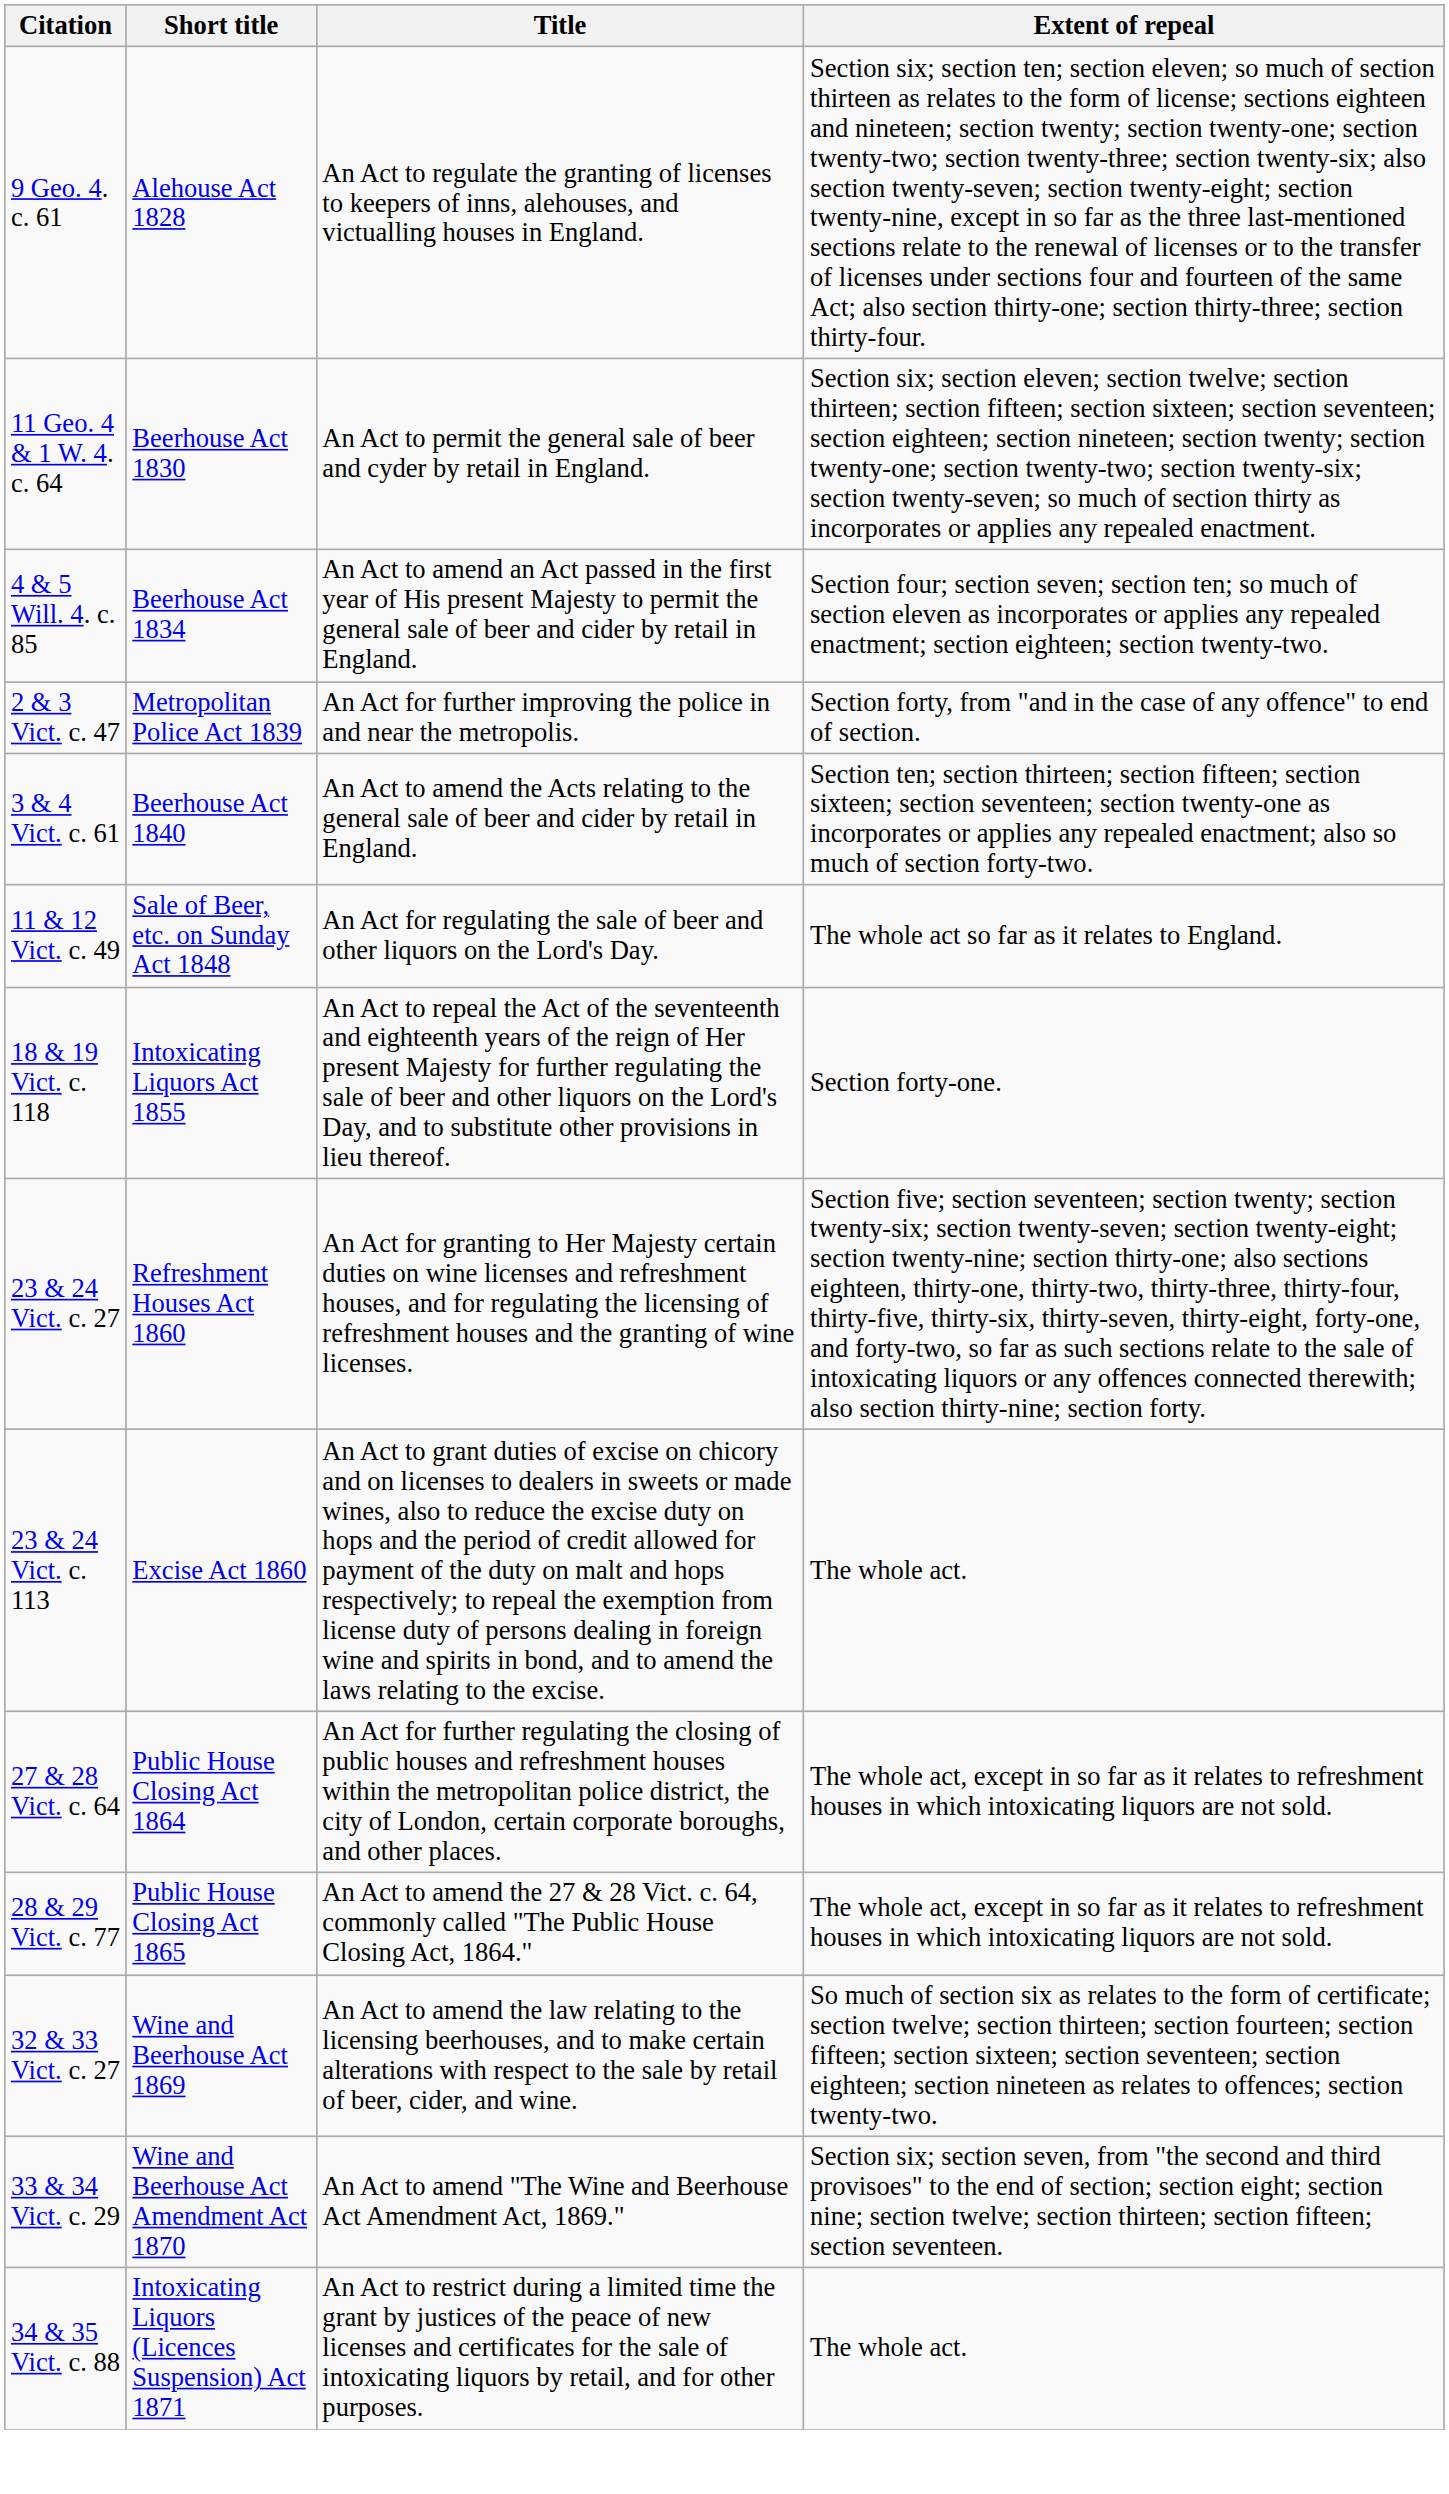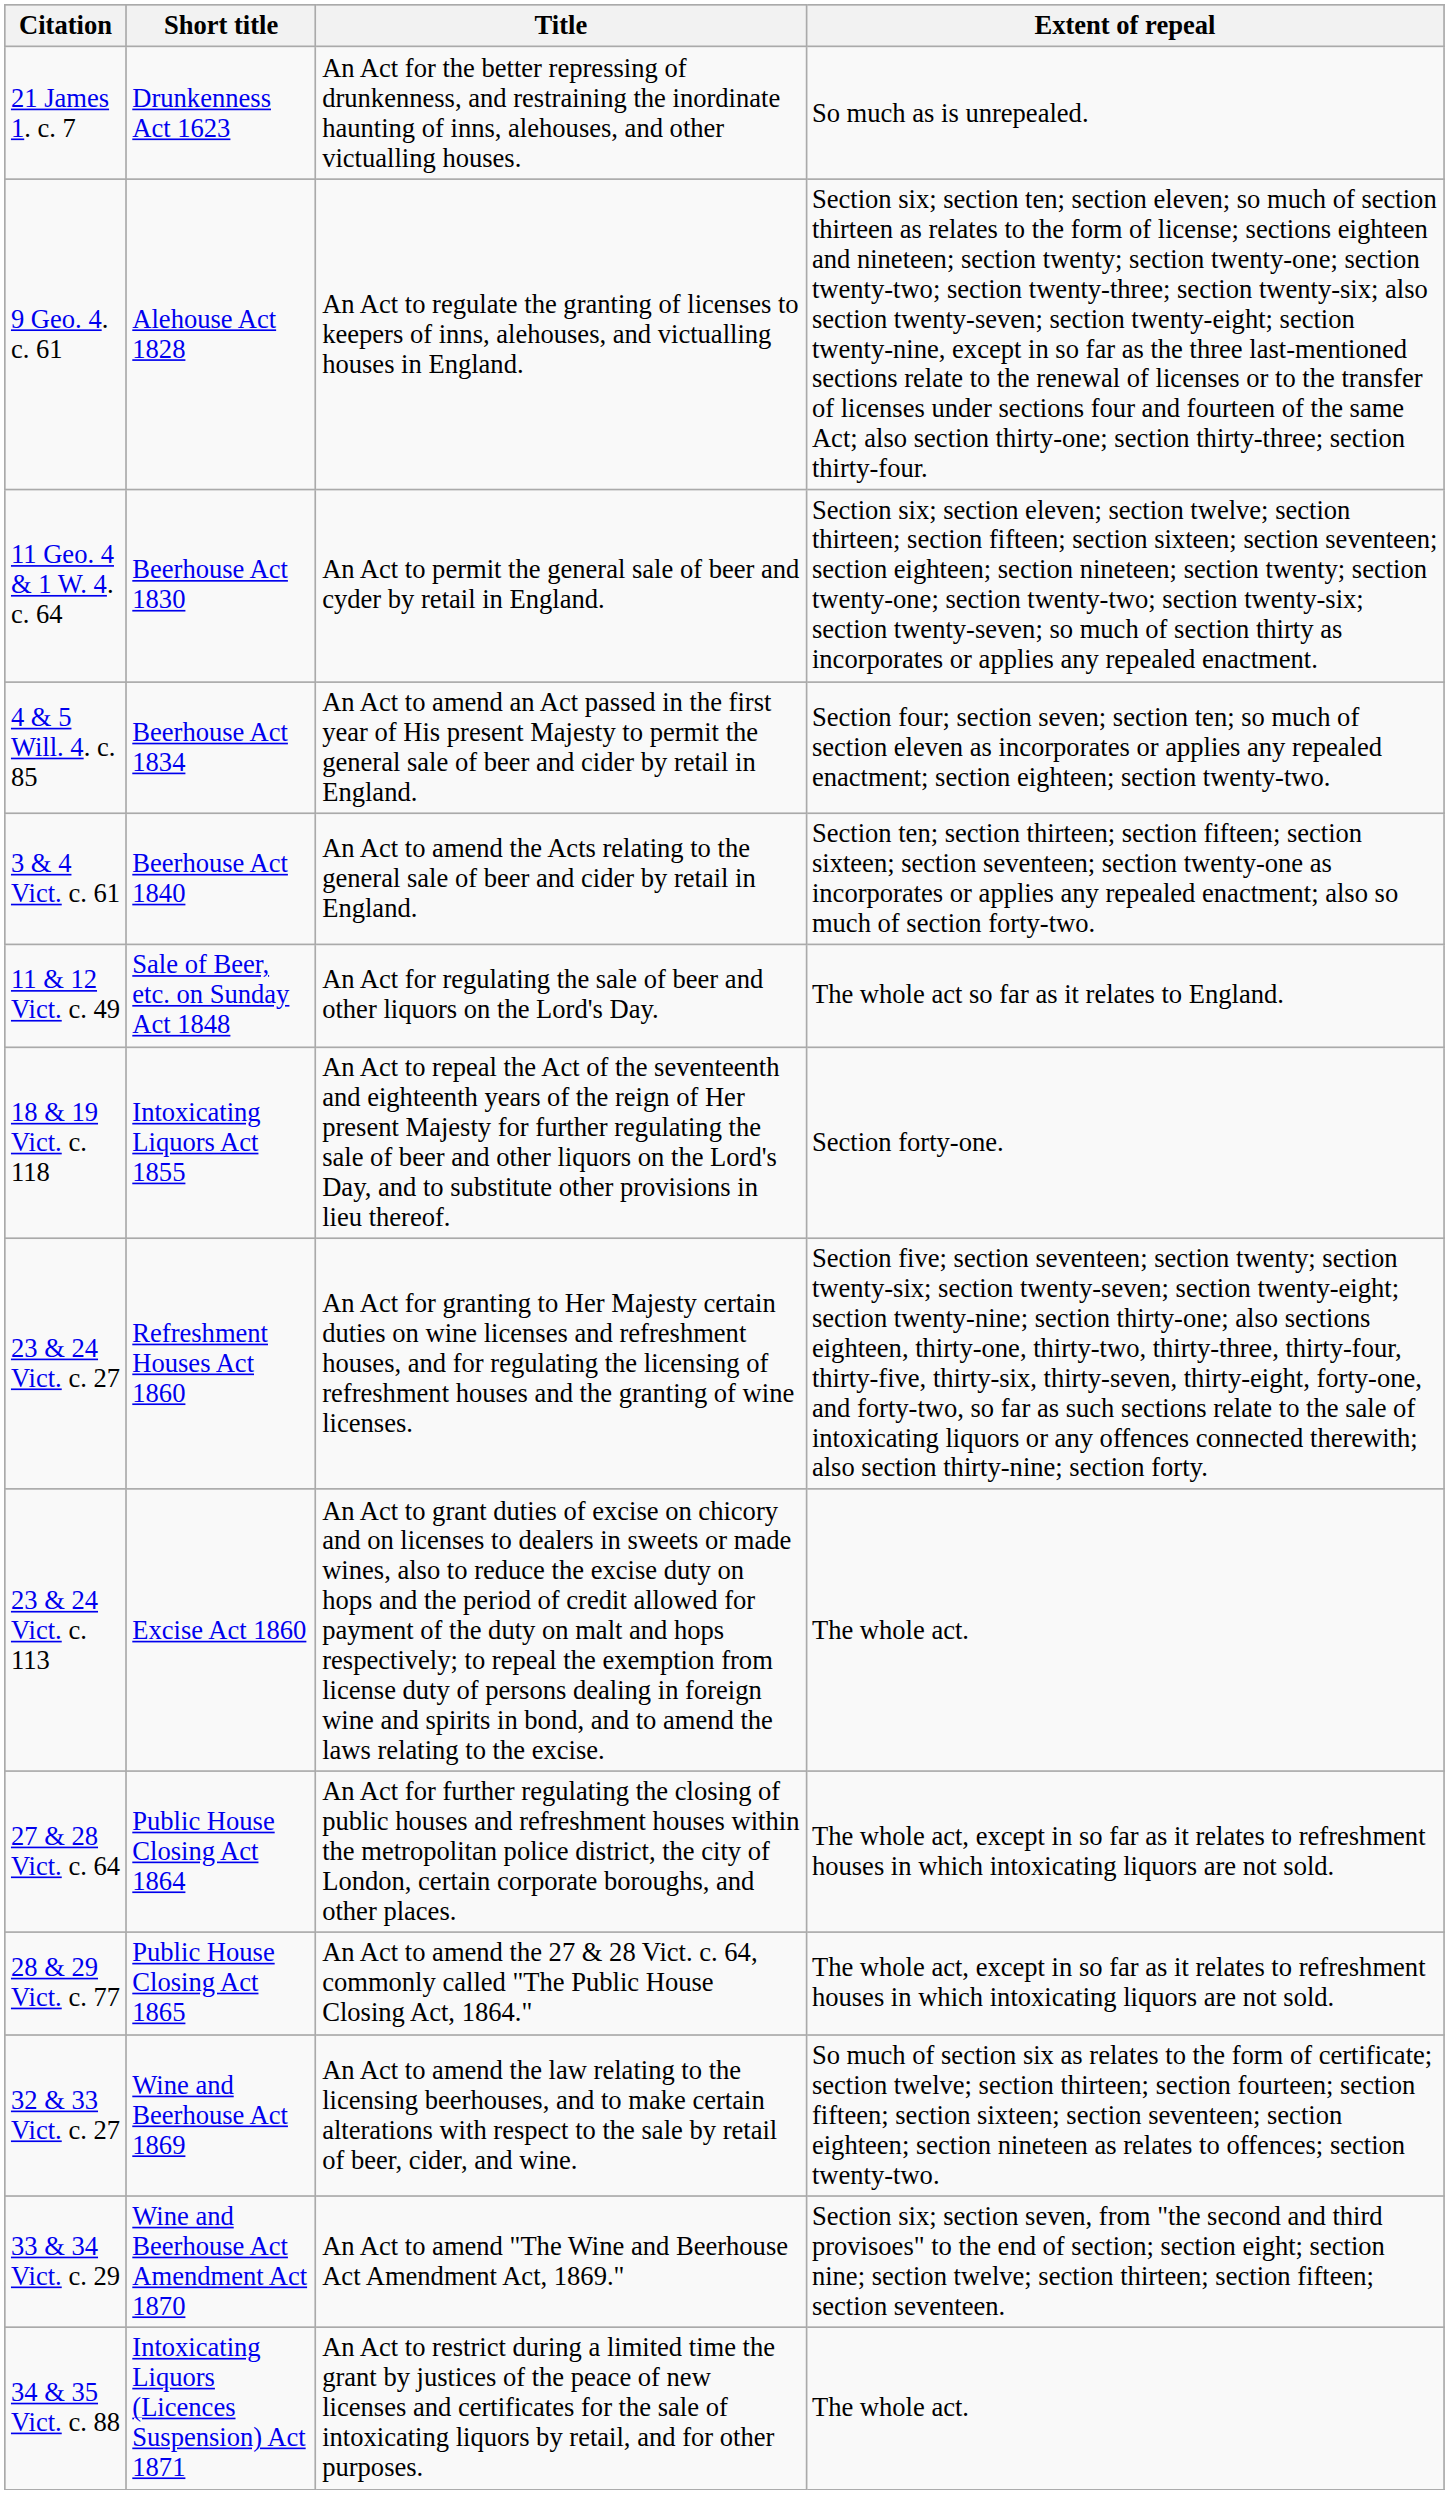 <table class="wikitable">
 <tr>
 <th>Citation</th>
 <th>Short title</th>
 <th>Title</th>
 <th>Extent of repeal</th>
+</tr>
+<tr>
+<td><a href='#'>21 James 1</a>. c. 7</td>
+<td><a href='#'>Drunkenness Act 1623</a></td>
+<td>An Act for the better repressing of drunkenness, and restraining the inordinate haunting of inns, alehouses, and other victualling houses.</td>
+<td>So much as is unrepealed.</td>
 </tr>
 <tr>
 <td><a href='#'>9 Geo. 4</a>. c. 61</td>
 <td><a href='#'>Alehouse Act 1828</a></td>
 <td>An Act to regulate the granting of licenses to keepers of inns, alehouses, and victualling houses in England.</td>
 <td>Section six; section ten; section eleven; so much of section thirteen as relates to the form of license; sections eighteen and nineteen; section twenty; section twenty-one; section twenty-two; section twenty-three; section twenty-six; also section twenty-seven; section twenty-eight; section twenty-nine, except in so far as the three last-mentioned sections relate to the renewal of licenses or to the transfer of licenses under sections four and fourteen of the same Act; also section thirty-one; section thirty-three; section thirty-four.</td>
 </tr>
 <tr>
 <td><a href='#'>11 Geo. 4 & 1 W. 4</a>. c. 64</td>
 <td><a href='#'>Beerhouse Act 1830</a></td>
 <td>An Act to permit the general sale of beer and cyder by retail in England.</td>
 <td>Section six; section eleven; section twelve; section thirteen; section fifteen; section sixteen; section seventeen; section eighteen; section nineteen; section twenty; section twenty-one; section twenty-two; section twenty-six; section twenty-seven; so much of section thirty as incorporates or applies any repealed enactment.</td>
 </tr>
 <tr>
 <td><a href='#'>4 & 5 Will. 4</a>. c. 85</td>
 <td><a href='#'>Beerhouse Act 1834</a></td>
 <td>An Act to amend an Act passed in the first year of His present Majesty to permit the general sale of beer and cider by retail in England.</td>
 <td>Section four; section seven; section ten; so much of section eleven as incorporates or applies any repealed enactment; section eighteen; section twenty-two.</td>
-</tr>
-<tr>
-<td><a href='#'>2 & 3 Vict.</a> c. 47</td>
-<td><a href='#'>Metropolitan Police Act 1839</a></td>
-<td>An Act for further improving the police in and near the metropolis.</td>
-<td>Section forty, from "and in the case of any offence" to end of section.</td>
 </tr>
 <tr>
 <td><a href='#'>3 & 4 Vict.</a> c. 61</td>
 <td><a href='#'>Beerhouse Act 1840</a></td>
 <td>An Act to amend the Acts relating to the general sale of beer and cider by retail in England.</td>
 <td>Section ten; section thirteen; section fifteen; section sixteen; section seventeen; section twenty-one as incorporates or applies any repealed enactment; also so much of section forty-two.</td>
 </tr>
 <tr>
 <td><a href='#'>11 & 12 Vict.</a> c. 49</td>
 <td><a href='#'>Sale of Beer, etc. on Sunday Act 1848</a></td>
 <td>An Act for regulating the sale of beer and other liquors on the Lord's Day.</td>
 <td>The whole act so far as it relates to England.</td>
 </tr>
 <tr>
 <td><a href='#'>18 & 19 Vict.</a> c. 118</td>
 <td><a href='#'>Intoxicating Liquors Act 1855</a></td>
 <td>An Act to repeal the Act of the seventeenth and eighteenth years of the reign of Her present Majesty for further regulating the sale of beer and other liquors on the Lord's Day, and to substitute other provisions in lieu thereof.</td>
 <td>Section forty-one.</td>
 </tr>
 <tr>
 <td><a href='#'>23 & 24 Vict.</a> c. 27</td>
 <td><a href='#'>Refreshment Houses Act 1860</a></td>
 <td>An Act for granting to Her Majesty certain duties on wine licenses and refreshment houses, and for regulating the licensing of refreshment houses and the granting of wine licenses.</td>
 <td>Section five; section seventeen; section twenty; section twenty-six; section twenty-seven; section twenty-eight; section twenty-nine; section thirty-one; also sections eighteen, thirty-one, thirty-two, thirty-three, thirty-four, thirty-five, thirty-six, thirty-seven, thirty-eight, forty-one, and forty-two, so far as such sections relate to the sale of intoxicating liquors or any offences connected therewith; also section thirty-nine; section forty.</td>
 </tr>
 <tr>
 <td><a href='#'>23 & 24 Vict.</a> c. 113</td>
 <td><a href='#'>Excise Act 1860</a></td>
 <td>An Act to grant duties of excise on chicory and on licenses to dealers in sweets or made wines, also to reduce the excise duty on hops and the period of credit allowed for payment of the duty on malt and hops respectively; to repeal the exemption from license duty of persons dealing in foreign wine and spirits in bond, and to amend the laws relating to the excise.</td>
 <td>The whole act.</td>
 </tr>
 <tr>
 <td><a href='#'>27 & 28 Vict.</a> c. 64</td>
 <td><a href='#'>Public House Closing Act 1864</a></td>
 <td>An Act for further regulating the closing of public houses and refreshment houses within the metropolitan police district, the city of London, certain corporate boroughs, and other places.</td>
 <td>The whole act, except in so far as it relates to refreshment houses in which intoxicating liquors are not sold.</td>
 </tr>
 <tr>
 <td><a href='#'>28 & 29 Vict.</a> c. 77</td>
 <td><a href='#'>Public House Closing Act 1865</a></td>
 <td>An Act to amend the 27 & 28 Vict. c. 64, commonly called "The Public House Closing Act, 1864."</td>
 <td>The whole act, except in so far as it relates to refreshment houses in which intoxicating liquors are not sold.</td>
 </tr>
 <tr>
 <td><a href='#'>32 & 33 Vict.</a> c. 27</td>
 <td><a href='#'>Wine and Beerhouse Act 1869</a></td>
 <td>An Act to amend the law relating to the licensing beerhouses, and to make certain alterations with respect to the sale by retail of beer, cider, and wine.</td>
 <td>So much of section six as relates to the form of certificate; section twelve; section thirteen; section fourteen; section fifteen; section sixteen; section seventeen; section eighteen; section nineteen as relates to offences; section twenty-two.</td>
 </tr>
 <tr>
 <td><a href='#'>33 & 34 Vict.</a> c. 29</td>
 <td><a href='#'>Wine and Beerhouse Act Amendment Act 1870</a></td>
 <td>An Act to amend "The Wine and Beerhouse Act Amendment Act, 1869."</td>
 <td>Section six; section seven, from "the second and third provisoes" to the end of section; section eight; section nine; section twelve; section thirteen; section fifteen; section seventeen.</td>
 </tr>
 <tr>
 <td><a href='#'>34 & 35 Vict.</a> c. 88</td>
 <td><a href='#'>Intoxicating Liquors (Licences Suspension) Act 1871</a></td>
 <td>An Act to restrict during a limited time the grant by justices of the peace of new licenses and certificates for the sale of intoxicating liquors by retail, and for other purposes.</td>
 <td>The whole act.</td>
 </tr>
 </table>
